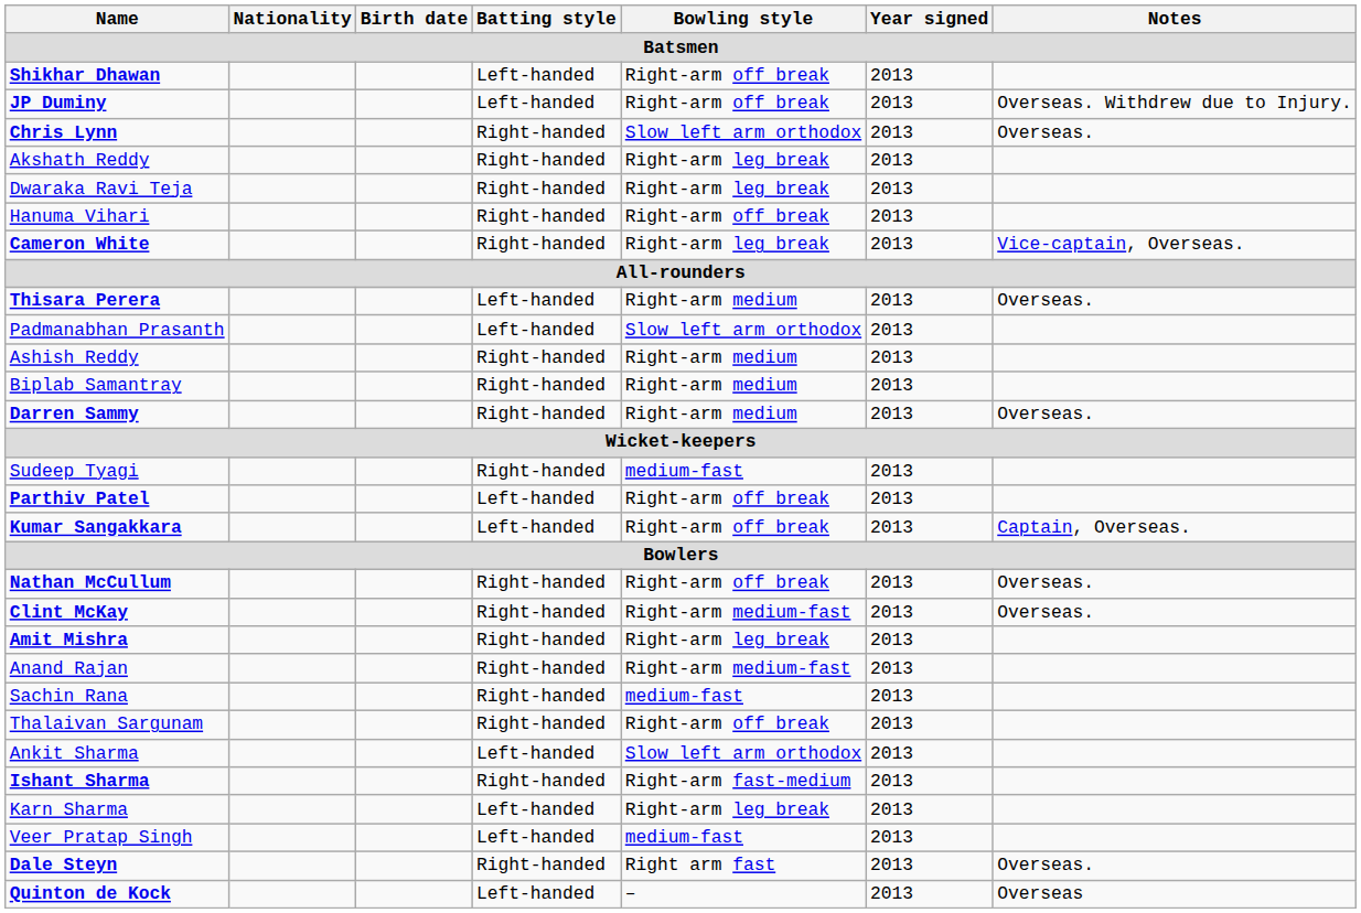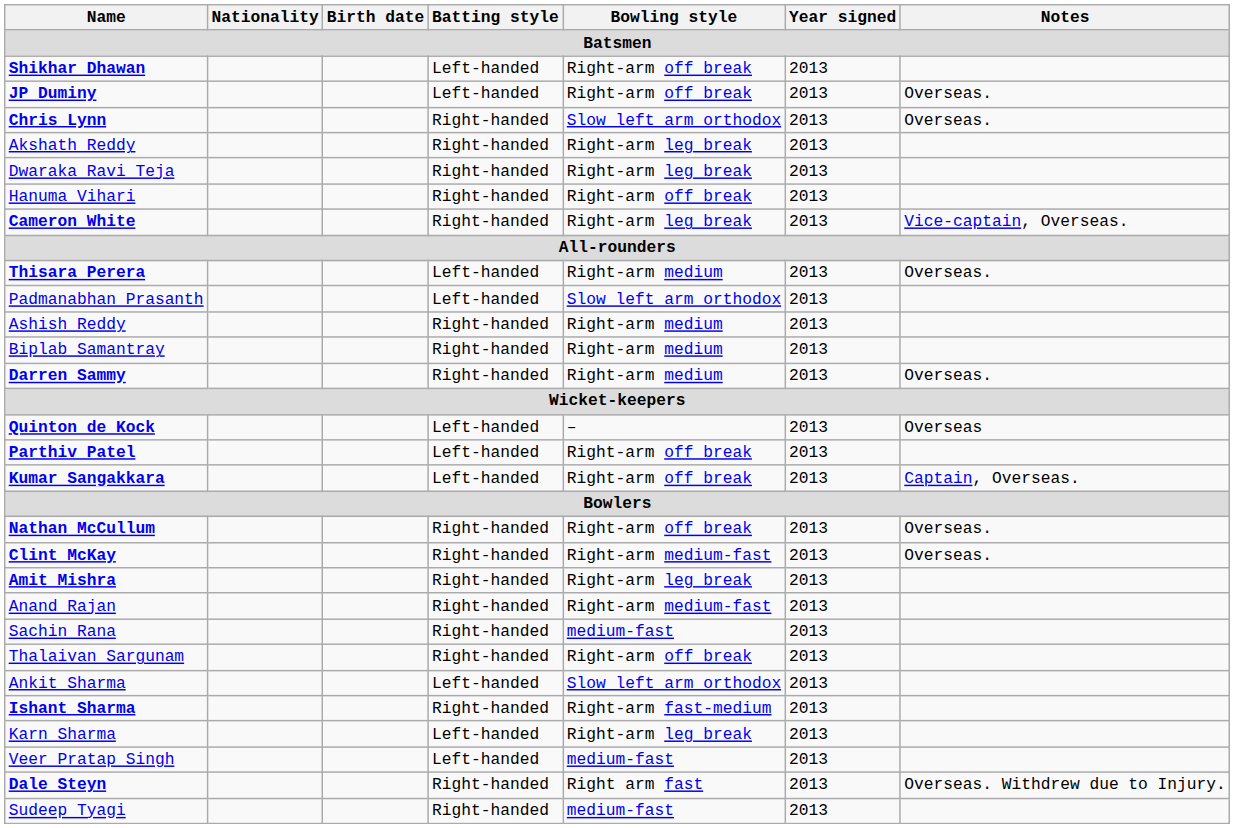 <table class="wikitable"  style="font-size:85%;">
 <tr>
 <th>Name</th>
 <th>Nationality</th>
 <th>Birth date</th>
 <th>Batting style</th>
 <th>Bowling style</th>
 <th>Year signed</th>
 <th>Notes</th>
 </tr>
 <tr>
 <th colspan="7"  style="background:#dcdcdc; text-align:center;">Batsmen</th>
 </tr>
 <tr>
 <td><strong><a href='#'>Shikhar Dhawan</a></strong></td>
 <td></td>
 <td></td>
 <td>Left-handed</td>
 <td>Right-arm <a href='#'>off break</a></td>
 <td>2013</td>
 <td></td>
 </tr>
 <tr>
 <td><strong><a href='#'>JP Duminy</a></strong></td>
 <td></td>
 <td></td>
 <td>Left-handed</td>
 <td>Right-arm <a href='#'>off break</a></td>
 <td>2013</td>
-<td>Overseas. Withdrew due to Injury.</td>
+<td>Overseas.</td>
 </tr>
 <tr>
 <td><strong><a href='#'>Chris Lynn</a></strong></td>
 <td></td>
 <td></td>
 <td>Right-handed</td>
 <td><a href='#'>Slow left arm orthodox</a></td>
 <td>2013</td>
 <td>Overseas.</td>
 </tr>
 <tr>
 <td><a href='#'>Akshath Reddy</a></td>
 <td></td>
 <td></td>
 <td>Right-handed</td>
 <td>Right-arm <a href='#'>leg break</a></td>
 <td>2013</td>
 <td></td>
 </tr>
 <tr>
 <td><a href='#'>Dwaraka Ravi Teja</a></td>
 <td></td>
 <td></td>
 <td>Right-handed</td>
 <td>Right-arm <a href='#'>leg break</a></td>
 <td>2013</td>
 <td></td>
 </tr>
 <tr>
 <td><a href='#'>Hanuma Vihari</a></td>
 <td></td>
 <td></td>
 <td>Right-handed</td>
 <td>Right-arm <a href='#'>off break</a></td>
 <td>2013</td>
 <td></td>
 </tr>
 <tr>
 <td><strong><a href='#'>Cameron White</a></strong></td>
 <td></td>
 <td></td>
 <td>Right-handed</td>
 <td>Right-arm <a href='#'>leg break</a></td>
 <td>2013</td>
 <td><a href='#'>Vice-captain</a>, Overseas.</td>
 </tr>
 <tr>
 <th colspan="7"  style="background:#dcdcdc; text-align:center;">All-rounders</th>
 </tr>
 <tr>
 <td><strong><a href='#'>Thisara Perera</a></strong></td>
 <td></td>
 <td></td>
 <td>Left-handed</td>
 <td>Right-arm <a href='#'>medium</a></td>
 <td>2013</td>
 <td>Overseas.</td>
 </tr>
 <tr>
 <td><a href='#'>Padmanabhan Prasanth</a></td>
 <td></td>
 <td></td>
 <td>Left-handed</td>
 <td><a href='#'>Slow left arm orthodox</a></td>
 <td>2013</td>
 <td></td>
 </tr>
 <tr>
 <td><a href='#'>Ashish Reddy</a></td>
 <td></td>
 <td></td>
 <td>Right-handed</td>
 <td>Right-arm <a href='#'>medium</a></td>
 <td>2013</td>
 <td></td>
 </tr>
 <tr>
 <td><a href='#'>Biplab Samantray</a></td>
 <td></td>
 <td></td>
 <td>Right-handed</td>
 <td>Right-arm <a href='#'>medium</a></td>
 <td>2013</td>
 <td></td>
 </tr>
 <tr>
 <td><strong><a href='#'>Darren Sammy</a></strong></td>
 <td></td>
 <td></td>
 <td>Right-handed</td>
 <td>Right-arm <a href='#'>medium</a></td>
 <td>2013</td>
 <td>Overseas.</td>
 </tr>
 <tr>
 <th colspan="7"  style="background:#dcdcdc; text-align:center;">Wicket-keepers</th>
 </tr>
 <tr>
-<td><a href='#'>Sudeep Tyagi</a></td>
+<td><strong><a href='#'>Quinton de Kock</a></strong></td>
 <td></td>
 <td></td>
-<td>Right-handed</td>
-<td><a href='#'>medium-fast</a></td>
+<td>Left-handed</td>
+<td>–</td>
 <td>2013</td>
-<td></td>
+<td>Overseas</td>
 </tr>
 <tr>
 <td><strong><a href='#'>Parthiv Patel</a></strong></td>
 <td></td>
 <td></td>
 <td>Left-handed</td>
 <td>Right-arm <a href='#'>off break</a></td>
 <td>2013</td>
 <td></td>
 </tr>
 <tr>
 <td><strong><a href='#'>Kumar Sangakkara</a></strong></td>
 <td></td>
 <td></td>
 <td>Left-handed</td>
 <td>Right-arm <a href='#'>off break</a></td>
 <td>2013</td>
 <td><a href='#'>Captain</a>, Overseas.</td>
 </tr>
 <tr>
 <th colspan="7"  style="background:#dcdcdc; text-align:center;">Bowlers</th>
 </tr>
 <tr>
 <td><strong><a href='#'>Nathan McCullum</a></strong></td>
 <td></td>
 <td></td>
 <td>Right-handed</td>
 <td>Right-arm <a href='#'>off break</a></td>
 <td>2013</td>
 <td>Overseas.</td>
 </tr>
 <tr>
 <td><strong><a href='#'>Clint McKay</a></strong></td>
 <td></td>
 <td></td>
 <td>Right-handed</td>
 <td>Right-arm <a href='#'>medium-fast</a></td>
 <td>2013</td>
 <td>Overseas.</td>
 </tr>
 <tr>
 <td><strong><a href='#'>Amit Mishra</a></strong></td>
 <td></td>
 <td></td>
 <td>Right-handed</td>
 <td>Right-arm <a href='#'>leg break</a></td>
 <td>2013</td>
 <td></td>
 </tr>
 <tr>
 <td><a href='#'>Anand Rajan</a></td>
 <td></td>
 <td></td>
 <td>Right-handed</td>
 <td>Right-arm <a href='#'>medium-fast</a></td>
 <td>2013</td>
 <td></td>
 </tr>
 <tr>
 <td><a href='#'>Sachin Rana</a></td>
 <td></td>
 <td></td>
 <td>Right-handed</td>
 <td><a href='#'>medium-fast</a></td>
 <td>2013</td>
 <td></td>
 </tr>
 <tr>
 <td><a href='#'>Thalaivan Sargunam</a></td>
 <td></td>
 <td></td>
 <td>Right-handed</td>
 <td>Right-arm <a href='#'>off break</a></td>
 <td>2013</td>
 <td></td>
 </tr>
 <tr>
 <td><a href='#'>Ankit Sharma</a></td>
 <td></td>
 <td></td>
 <td>Left-handed</td>
 <td><a href='#'>Slow left arm orthodox</a></td>
 <td>2013</td>
 <td></td>
 </tr>
 <tr>
 <td><strong><a href='#'>Ishant Sharma</a></strong></td>
 <td></td>
 <td></td>
 <td>Right-handed</td>
 <td>Right-arm <a href='#'>fast-medium</a></td>
 <td>2013</td>
 <td></td>
 </tr>
 <tr>
 <td><a href='#'>Karn Sharma</a></td>
 <td></td>
 <td></td>
 <td>Left-handed</td>
 <td>Right-arm <a href='#'>leg break</a></td>
 <td>2013</td>
 <td></td>
 </tr>
 <tr>
 <td><a href='#'>Veer Pratap Singh</a></td>
 <td></td>
 <td></td>
 <td>Left-handed</td>
 <td><a href='#'>medium-fast</a></td>
 <td>2013</td>
 <td></td>
 </tr>
 <tr>
 <td><strong><a href='#'>Dale Steyn</a></strong></td>
 <td></td>
 <td></td>
 <td>Right-handed</td>
 <td>Right arm <a href='#'>fast</a></td>
 <td>2013</td>
-<td>Overseas.</td>
+<td>Overseas. Withdrew due to Injury.</td>
 </tr>
 <tr>
-<td><strong><a href='#'>Quinton de Kock</a></strong></td>
+<td><a href='#'>Sudeep Tyagi</a></td>
 <td></td>
 <td></td>
-<td>Left-handed</td>
-<td>–</td>
+<td>Right-handed</td>
+<td><a href='#'>medium-fast</a></td>
 <td>2013</td>
-<td>Overseas</td>
+<td></td>
 </tr>
 </table>
